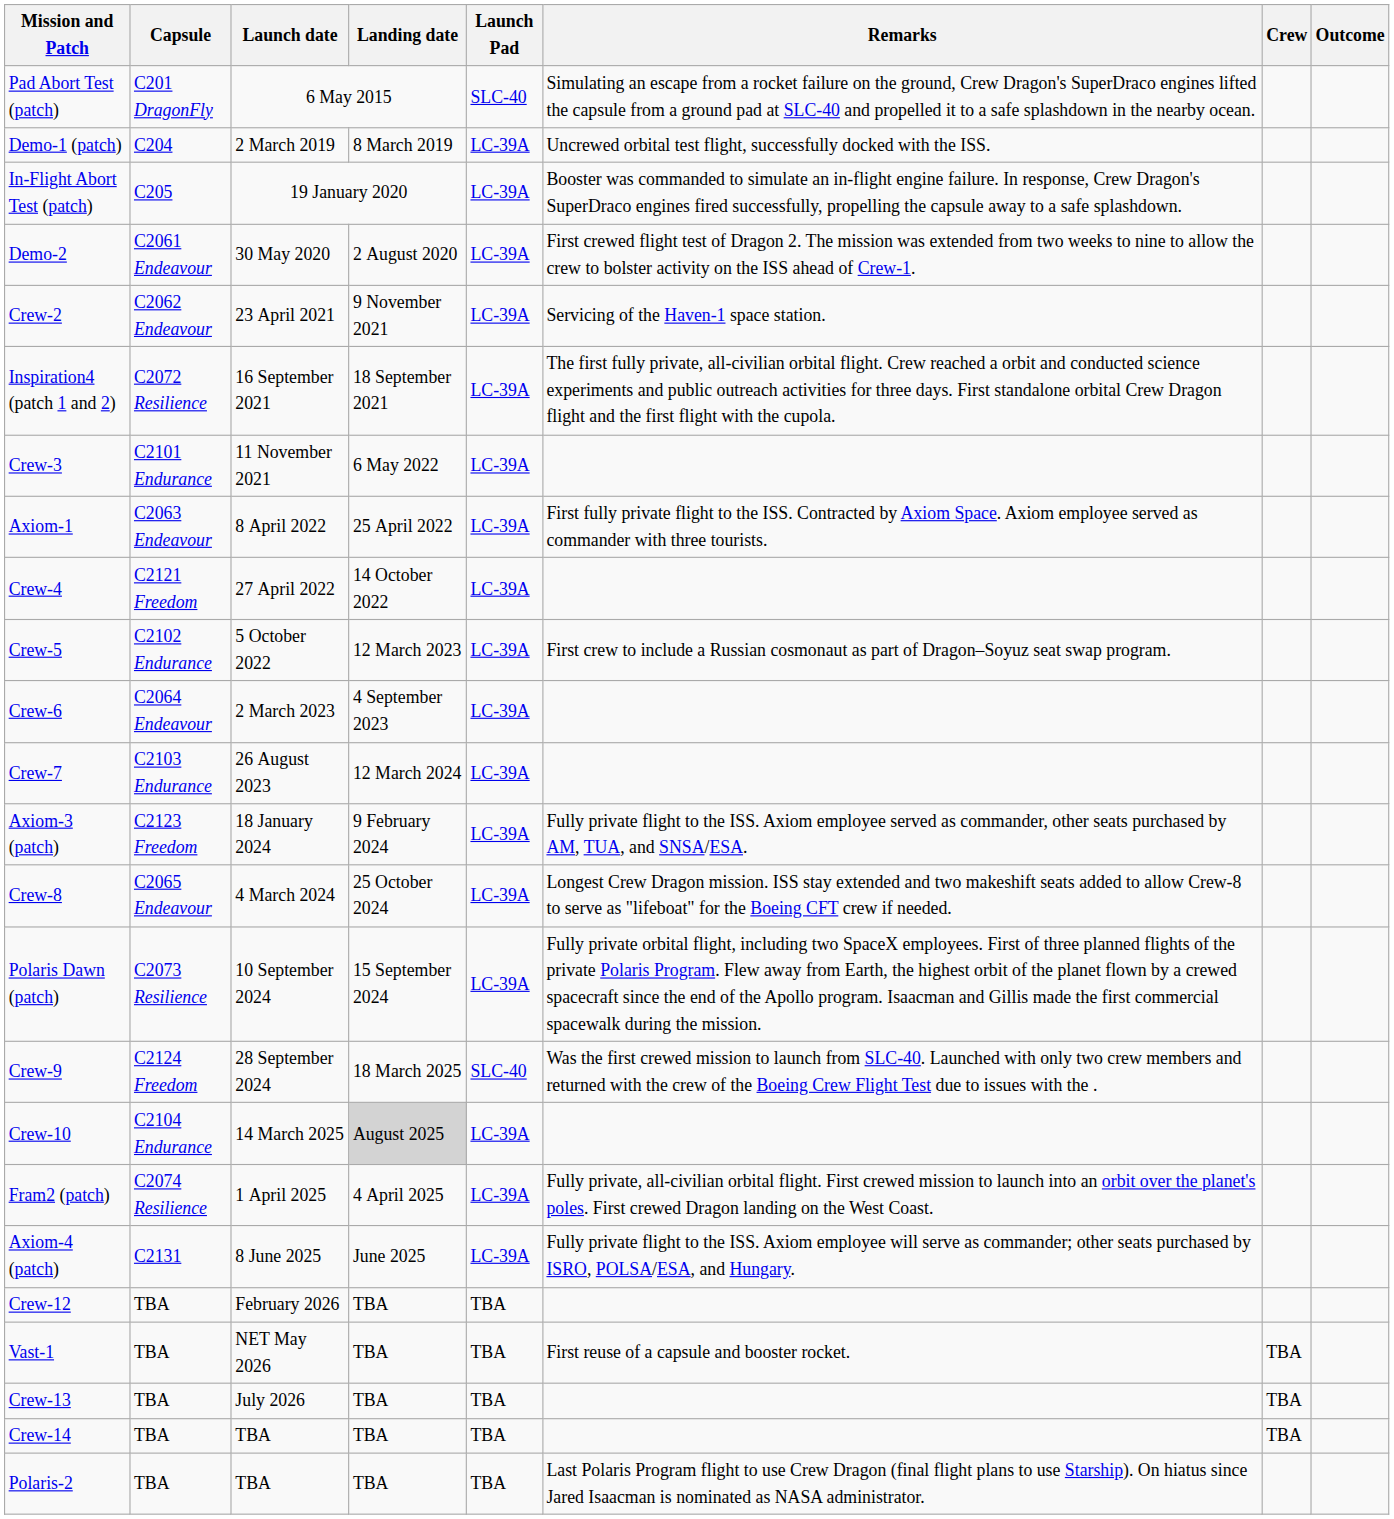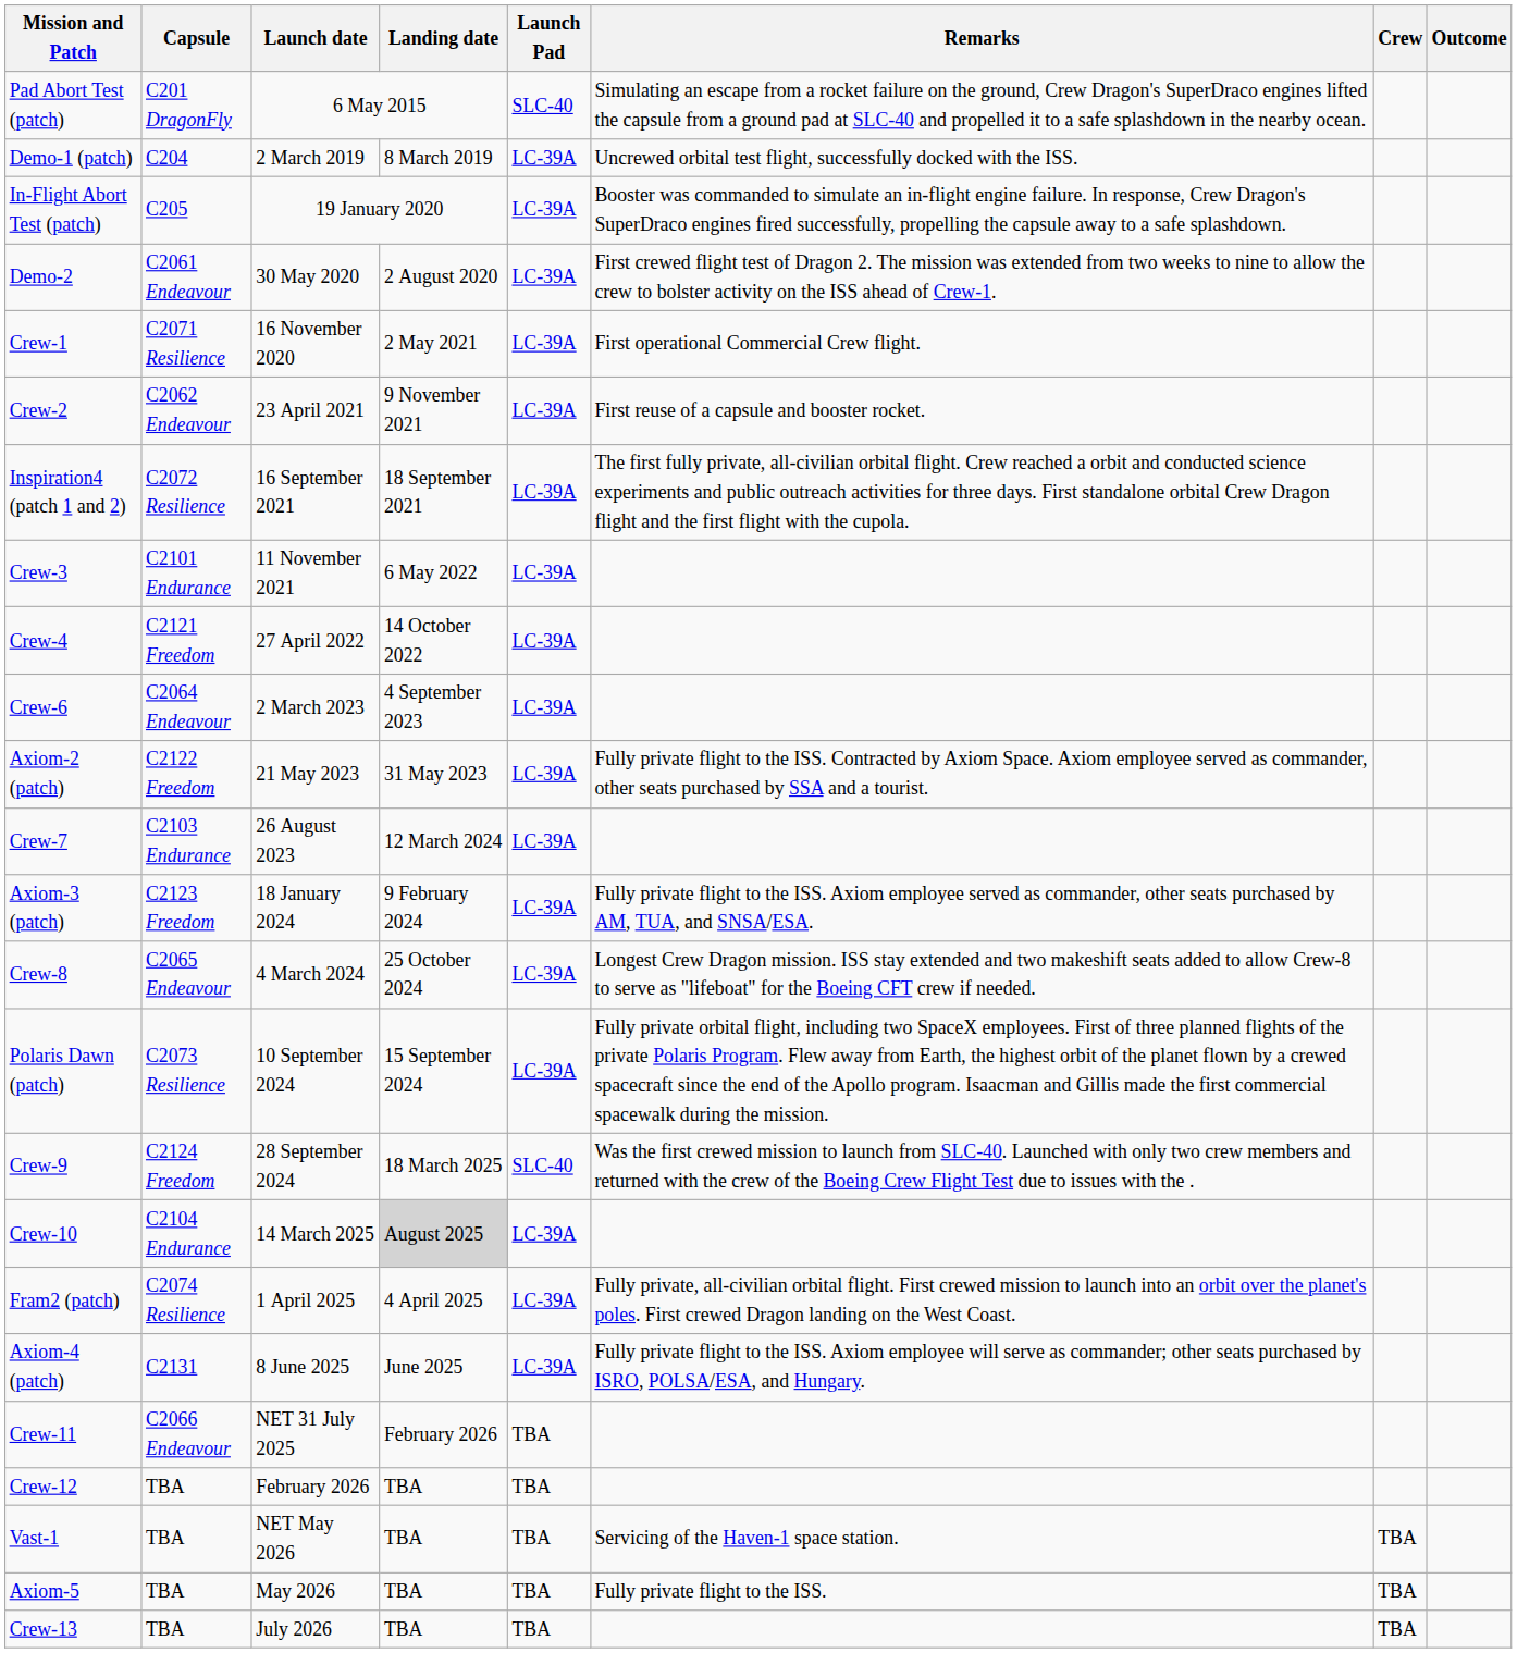 <table class="wikitable sticky-header" style="font-size:0.95; line-height:1.5em;">
 <tr>
 <th>Mission and <a href='#'>Patch</a></th>
 <th>Capsule</th>
 <th>Launch date</th>
 <th>Landing date</th>
 <th>Launch Pad</th>
 <th>Remarks</th>
 <th>Crew</th>
 <th>Outcome</th>
 </tr>
 <tr>
 <td><a href='#'>Pad Abort Test</a> (<a href='#'>patch</a>)</td>
 <td><a href='#'>C201 <em>DragonFly</em></a></td>
 <td colspan="2" style="text-align:center">6 May 2015</td>
 <td><a href='#'>SLC-40</a></td>
 <td>Simulating an escape from a rocket failure on the ground, Crew Dragon's SuperDraco engines lifted the capsule from a ground pad at <a href='#'>SLC-40</a> and propelled it to a safe splashdown in the nearby ocean.</td>
 <td></td>
 <td></td>
 </tr>
 <tr>
 <td><a href='#'>Demo-1</a> (<a href='#'>patch</a>)</td>
 <td><a href='#'>C204</a></td>
 <td>2 March 2019</td>
 <td>8 March 2019</td>
 <td><a href='#'>LC-39A</a></td>
 <td>Uncrewed orbital test flight, successfully docked with the ISS.</td>
 <td></td>
 <td></td>
 </tr>
 <tr>
 <td><a href='#'>In-Flight Abort Test</a> (<a href='#'>patch</a>)</td>
 <td><a href='#'>C205</a></td>
 <td colspan="2" style="text-align:center">19 January 2020</td>
 <td><a href='#'>LC-39A</a></td>
 <td>Booster was commanded to simulate an in-flight engine failure. In response, Crew Dragon's SuperDraco engines fired successfully, propelling the capsule away to a safe splashdown.</td>
 <td></td>
 <td></td>
 </tr>
 <tr>
 <td><a href='#'>Demo-2</a> </td>
 <td><a href='#'>C2061 <em>Endeavour</em></a></td>
 <td>30 May 2020</td>
 <td>2 August 2020</td>
 <td><a href='#'>LC-39A</a></td>
 <td>First crewed flight test of Dragon 2. The mission was extended from two weeks to nine to allow the crew to bolster activity on the ISS ahead of <a href='#'>Crew-1</a>.</td>
 <td></td>
 <td></td>
 </tr>
 <tr>
+<td><a href='#'>Crew-1</a> </td>
+<td><a href='#'>C2071 <em>Resilience</em></a></td>
+<td>16 November 2020</td>
+<td>2 May 2021</td>
+<td><a href='#'>LC-39A</a></td>
+<td>First operational Commercial Crew flight.</td>
+<td></td>
+<td></td>
+</tr>
+<tr>
 <td><a href='#'>Crew-2</a> </td>
 <td><a href='#'>C2062 <em>Endeavour</em></a></td>
 <td>23 April 2021</td>
 <td>9 November 2021</td>
 <td><a href='#'>LC-39A</a></td>
-<td>Servicing of the <a href='#'>Haven-1</a> space station.</td>
+<td>First reuse of a capsule and booster rocket.</td>
 <td></td>
 <td></td>
 </tr>
 <tr>
 <td><a href='#'>Inspiration4</a> (patch <a href='#'>1</a> and <a href='#'>2</a>)</td>
 <td><a href='#'>C2072 <em>Resilience</em></a></td>
 <td>16 September 2021</td>
 <td>18 September 2021</td>
 <td><a href='#'>LC-39A</a></td>
 <td>The first fully private, all-civilian orbital flight. Crew reached a  orbit and conducted science experiments and public outreach activities for three days. First standalone orbital Crew Dragon flight and the first flight with the cupola.</td>
 <td></td>
 <td></td>
 </tr>
 <tr>
 <td><a href='#'>Crew-3</a> </td>
 <td><a href='#'>C2101 <em>Endurance</em></a></td>
 <td>11 November 2021</td>
 <td>6 May 2022</td>
 <td><a href='#'>LC-39A</a></td>
 <td></td>
 <td></td>
 <td></td>
 </tr>
 <tr>
-<td><a href='#'>Axiom-1</a></td>
-<td><a href='#'>C2063 <em>Endeavour</em></a></td>
-<td>8 April 2022</td>
-<td>25 April 2022</td>
-<td><a href='#'>LC-39A</a></td>
-<td>First fully private flight to the ISS. Contracted by <a href='#'>Axiom Space</a>. Axiom employee served as commander with three tourists.</td>
-<td></td>
-<td></td>
-</tr>
-<tr>
 <td><a href='#'>Crew-4</a> </td>
 <td><a href='#'>C2121 <em>Freedom</em></a></td>
 <td>27 April 2022</td>
 <td>14 October 2022</td>
 <td><a href='#'>LC-39A</a></td>
 <td></td>
 <td></td>
 <td></td>
 </tr>
 <tr>
-<td><a href='#'>Crew-5</a> </td>
-<td><a href='#'>C2102 <em>Endurance</em></a></td>
-<td>5 October 2022</td>
-<td>12 March 2023</td>
-<td><a href='#'>LC-39A</a></td>
-<td>First crew to include a Russian cosmonaut as part of Dragon–Soyuz seat swap program.</td>
-<td></td>
-<td></td>
-</tr>
-<tr>
 <td><a href='#'>Crew-6</a> </td>
 <td><a href='#'>C2064 <em>Endeavour</em></a></td>
 <td>2 March 2023</td>
 <td>4 September 2023</td>
 <td><a href='#'>LC-39A</a></td>
 <td></td>
+<td></td>
+<td></td>
+</tr>
+<tr>
+<td><a href='#'>Axiom-2</a> (<a href='#'>patch</a>)</td>
+<td><a href='#'>C2122 <em>Freedom</em></a></td>
+<td>21 May 2023</td>
+<td>31 May 2023</td>
+<td><a href='#'>LC-39A</a></td>
+<td>Fully private flight to the ISS. Contracted by Axiom Space. Axiom employee served as commander, other seats purchased by <a href='#'>SSA</a> and a tourist.</td>
 <td></td>
 <td></td>
 </tr>
 <tr>
 <td><a href='#'>Crew-7</a> </td>
 <td><a href='#'>C2103 <em>Endurance</em></a></td>
 <td>26 August 2023</td>
 <td>12 March 2024</td>
 <td><a href='#'>LC-39A</a></td>
 <td></td>
 <td></td>
 <td></td>
 </tr>
 <tr>
 <td><a href='#'>Axiom-3</a> (<a href='#'>patch</a>)</td>
 <td><a href='#'>C2123 <em>Freedom</em></a></td>
 <td>18 January 2024</td>
 <td>9 February 2024</td>
 <td><a href='#'>LC-39A</a></td>
 <td>Fully private flight to the ISS. Axiom employee served as commander, other seats purchased by <a href='#'>AM</a>, <a href='#'>TUA</a>, and <a href='#'>SNSA</a>/<a href='#'>ESA</a>.</td>
 <td></td>
 <td></td>
 </tr>
 <tr>
 <td><a href='#'>Crew-8</a> </td>
 <td><a href='#'>C2065 <em>Endeavour</em></a></td>
 <td>4 March 2024</td>
 <td>25 October 2024</td>
 <td><a href='#'>LC-39A</a></td>
 <td>Longest Crew Dragon mission. ISS stay extended and two makeshift seats added to allow Crew-8 to serve as "lifeboat" for the <a href='#'>Boeing CFT</a> crew if needed.</td>
 <td></td>
 <td></td>
 </tr>
 <tr>
 <td><a href='#'>Polaris Dawn</a> (<a href='#'>patch</a>)</td>
 <td><a href='#'>C2073 <em>Resilience</em></a></td>
 <td>10 September 2024</td>
 <td>15 September 2024</td>
 <td><a href='#'>LC-39A</a></td>
 <td>Fully private orbital flight, including two SpaceX employees. First of three planned flights of the private <a href='#'>Polaris Program</a>. Flew  away from Earth, the highest orbit of the planet flown by a crewed spacecraft since the end of the Apollo program. Isaacman and Gillis made the first commercial spacewalk during the mission.</td>
 <td></td>
 <td></td>
 </tr>
 <tr>
 <td><a href='#'>Crew-9</a> </td>
 <td><a href='#'>C2124 <em>Freedom</em></a></td>
 <td>28 September 2024</td>
 <td>18 March 2025</td>
 <td><a href='#'>SLC-40</a></td>
 <td>Was the first crewed mission to launch from <a href='#'>SLC-40</a>. Launched with only two crew members and returned with the crew of the <a href='#'>Boeing Crew Flight Test</a> due to issues with the .</td>
 <td></td>
 <td></td>
 </tr>
 <tr>
 <td><a href='#'>Crew-10</a> </td>
 <td><a href='#'>C2104 <em>Endurance</em></a></td>
 <td>14 March 2025</td>
 <td style="background: lightgrey;">August 2025</td>
 <td><a href='#'>LC-39A</a></td>
 <td></td>
 <td></td>
 <td></td>
 </tr>
 <tr>
 <td><a href='#'>Fram2</a> (<a href='#'>patch</a>)</td>
 <td><a href='#'>C2074 <em>Resilience</em></a></td>
 <td>1 April 2025</td>
 <td>4 April 2025</td>
 <td><a href='#'>LC-39A</a></td>
 <td>Fully private, all-civilian orbital flight. First crewed mission to launch into an <a href='#'>orbit over the planet's poles</a>. First crewed Dragon landing on the West Coast.</td>
 <td></td>
 <td></td>
 </tr>
 <tr>
 <td><a href='#'>Axiom-4</a> (<a href='#'>patch</a>)</td>
 <td><a href='#'>C2131</a></td>
 <td>8 June 2025</td>
 <td>June 2025</td>
 <td><a href='#'>LC-39A</a></td>
 <td>Fully private flight to the ISS. Axiom employee will serve as commander; other seats purchased by <a href='#'>ISRO</a>, <a href='#'>POLSA</a>/<a href='#'>ESA</a>, and <a href='#'>Hungary</a>.</td>
 <td></td>
 <td></td>
 </tr>
 <tr>
+<td><a href='#'>Crew-11</a> </td>
+<td><a href='#'>C2066 <em>Endeavour</em></a></td>
+<td>NET 31 July 2025</td>
+<td>February 2026</td>
+<td>TBA</td>
+<td></td>
+<td></td>
+<td></td>
+</tr>
+<tr>
 <td><a href='#'>Crew-12</a></td>
 <td>TBA</td>
 <td>February 2026</td>
 <td>TBA</td>
 <td>TBA</td>
 <td></td>
 <td></td>
 <td></td>
 </tr>
 <tr>
 <td><a href='#'>Vast-1</a></td>
 <td>TBA</td>
 <td>NET May 2026</td>
 <td>TBA</td>
 <td>TBA</td>
-<td>First reuse of a capsule and booster rocket.</td>
+<td>Servicing of the <a href='#'>Haven-1</a> space station.</td>
+<td>TBA</td>
+<td></td>
+</tr>
+<tr>
+<td><a href='#'>Axiom-5</a></td>
+<td>TBA</td>
+<td>May 2026</td>
+<td>TBA</td>
+<td>TBA</td>
+<td>Fully private flight to the ISS.</td>
 <td>TBA</td>
 <td></td>
 </tr>
 <tr>
 <td><a href='#'>Crew-13</a></td>
 <td>TBA</td>
 <td>July 2026</td>
 <td>TBA</td>
 <td>TBA</td>
 <td></td>
 <td>TBA</td>
 <td></td>
 </tr>
-<tr>
-<td><a href='#'>Crew-14</a></td>
-<td>TBA</td>
-<td>TBA</td>
-<td>TBA</td>
-<td>TBA</td>
-<td></td>
-<td>TBA</td>
-<td></td>
-</tr>
-<tr>
-<td><a href='#'>Polaris-2</a></td>
-<td>TBA</td>
-<td>TBA</td>
-<td>TBA</td>
-<td>TBA</td>
-<td>Last Polaris Program flight to use Crew Dragon (final flight plans to use <a href='#'>Starship</a>). On hiatus since Jared Isaacman is nominated as NASA administrator.</td>
-<td></td>
-<td></td>
-</tr>
 </table>
